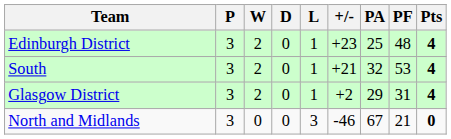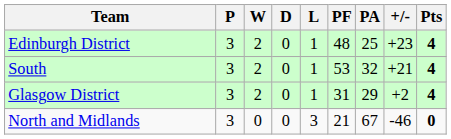 <table class="wikitable" style="text-align: center;">
 <tr>
 <th width="200">Team</th>
 <th width="20">P</th>
 <th width="20">W</th>
 <th width="20">D</th>
 <th width="20">L</th>
+<th width="20">PF</th>
+<th width="20">PA</th>
 <th width="25">+/-</th>
-<th width="20">PA</th>
-<th width="20">PF</th>
 <th width="20">Pts</th>
 </tr>
 <tr bgcolor="#ccffcc">
 <td align="left"><a href='#'>Edinburgh District</a></td>
 <td>3</td>
 <td>2</td>
 <td>0</td>
 <td>1</td>
+<td>48</td>
+<td>25</td>
 <td>+23</td>
-<td>25</td>
-<td>48</td>
 <td><strong>4</strong></td>
 </tr>
 <tr bgcolor="#ccffcc">
 <td align="left"><a href='#'>South</a></td>
 <td>3</td>
 <td>2</td>
 <td>0</td>
 <td>1</td>
+<td>53</td>
+<td>32</td>
 <td>+21</td>
-<td>32</td>
-<td>53</td>
 <td><strong>4</strong></td>
 </tr>
 <tr bgcolor="#ccffcc">
 <td align="left"><a href='#'>Glasgow District</a></td>
 <td>3</td>
 <td>2</td>
 <td>0</td>
 <td>1</td>
+<td>31</td>
+<td>29</td>
 <td>+2</td>
-<td>29</td>
-<td>31</td>
 <td><strong>4</strong></td>
 </tr>
 <tr>
 <td align="left"><a href='#'>North and Midlands</a></td>
 <td>3</td>
 <td>0</td>
 <td>0</td>
 <td>3</td>
+<td>21</td>
+<td>67</td>
 <td>-46</td>
-<td>67</td>
-<td>21</td>
 <td><strong>0</strong></td>
 </tr>
 </table>
